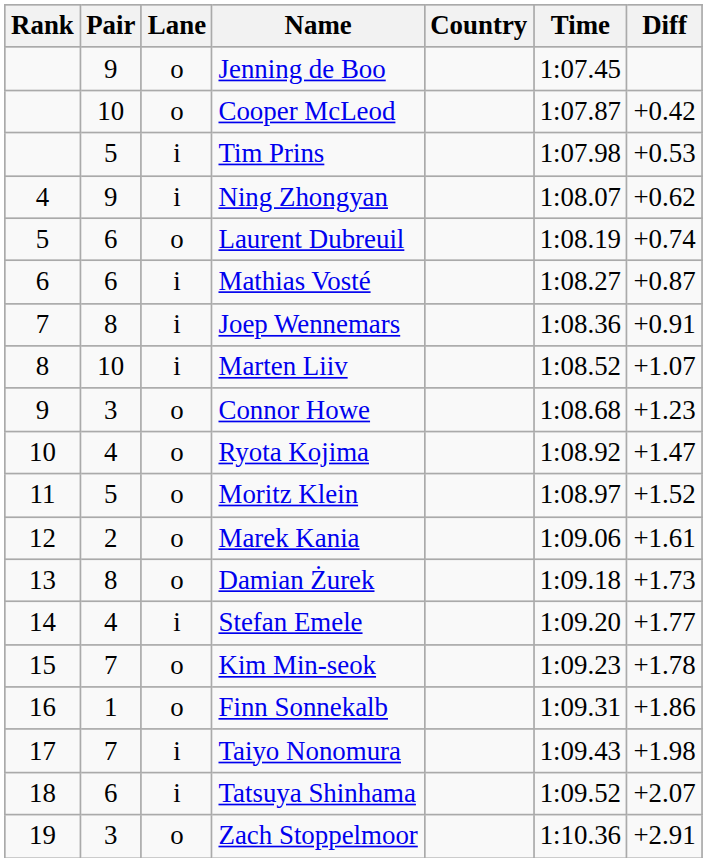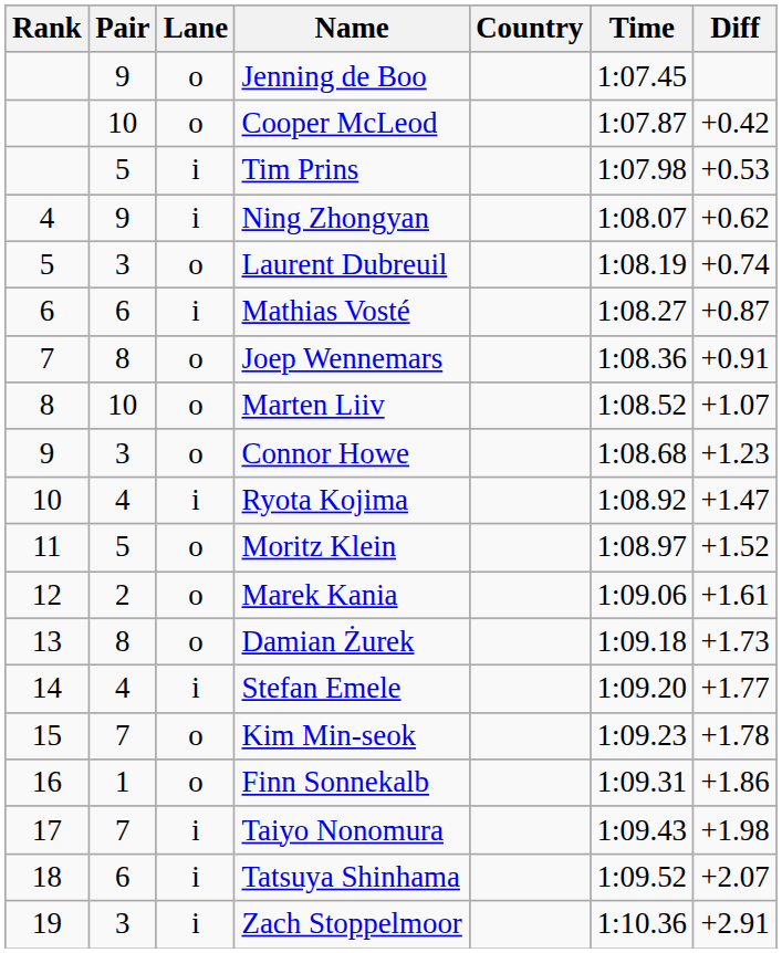 <table class="wikitable sortable" style="text-align:center">
 <tr>
 <th>Rank</th>
 <th>Pair</th>
 <th>Lane</th>
 <th>Name</th>
 <th>Country</th>
 <th>Time</th>
 <th>Diff</th>
 </tr>
 <tr>
 <td></td>
 <td>9</td>
 <td>o</td>
 <td align=left><a href='#'>Jenning de Boo</a></td>
 <td align=left></td>
 <td>1:07.45</td>
 <td></td>
 </tr>
 <tr>
 <td></td>
 <td>10</td>
 <td>o</td>
 <td align=left><a href='#'>Cooper McLeod</a></td>
 <td align=left></td>
 <td>1:07.87</td>
 <td>+0.42</td>
 </tr>
 <tr>
 <td></td>
 <td>5</td>
 <td>i</td>
 <td align=left><a href='#'>Tim Prins</a></td>
 <td align=left></td>
 <td>1:07.98</td>
 <td>+0.53</td>
 </tr>
 <tr>
 <td>4</td>
 <td>9</td>
 <td>i</td>
 <td align=left><a href='#'>Ning Zhongyan</a></td>
 <td align=left></td>
 <td>1:08.07</td>
 <td>+0.62</td>
 </tr>
 <tr>
 <td>5</td>
-<td>6</td>
+<td>3</td>
 <td>o</td>
 <td align=left><a href='#'>Laurent Dubreuil</a></td>
 <td align=left></td>
 <td>1:08.19</td>
 <td>+0.74</td>
 </tr>
 <tr>
 <td>6</td>
 <td>6</td>
 <td>i</td>
 <td align=left><a href='#'>Mathias Vosté</a></td>
 <td align=left></td>
 <td>1:08.27</td>
 <td>+0.87</td>
 </tr>
 <tr>
 <td>7</td>
 <td>8</td>
-<td>i</td>
+<td>o</td>
 <td align=left><a href='#'>Joep Wennemars</a></td>
 <td align=left></td>
 <td>1:08.36</td>
 <td>+0.91</td>
 </tr>
 <tr>
 <td>8</td>
 <td>10</td>
-<td>i</td>
+<td>o</td>
 <td align=left><a href='#'>Marten Liiv</a></td>
 <td align=left></td>
 <td>1:08.52</td>
 <td>+1.07</td>
 </tr>
 <tr>
 <td>9</td>
 <td>3</td>
 <td>o</td>
 <td align=left><a href='#'>Connor Howe</a></td>
 <td align=left></td>
 <td>1:08.68</td>
 <td>+1.23</td>
 </tr>
 <tr>
 <td>10</td>
 <td>4</td>
-<td>o</td>
+<td>i</td>
 <td align=left><a href='#'>Ryota Kojima</a></td>
 <td align=left></td>
 <td>1:08.92</td>
 <td>+1.47</td>
 </tr>
 <tr>
 <td>11</td>
 <td>5</td>
 <td>o</td>
 <td align=left><a href='#'>Moritz Klein</a></td>
 <td align=left></td>
 <td>1:08.97</td>
 <td>+1.52</td>
 </tr>
 <tr>
 <td>12</td>
 <td>2</td>
 <td>o</td>
 <td align=left><a href='#'>Marek Kania</a></td>
 <td align=left></td>
 <td>1:09.06</td>
 <td>+1.61</td>
 </tr>
 <tr>
 <td>13</td>
 <td>8</td>
 <td>o</td>
 <td align=left><a href='#'>Damian Żurek</a></td>
 <td align=left></td>
 <td>1:09.18</td>
 <td>+1.73</td>
 </tr>
 <tr>
 <td>14</td>
 <td>4</td>
 <td>i</td>
 <td align=left><a href='#'>Stefan Emele</a></td>
 <td align=left></td>
 <td>1:09.20</td>
 <td>+1.77</td>
 </tr>
 <tr>
 <td>15</td>
 <td>7</td>
 <td>o</td>
 <td align=left><a href='#'>Kim Min-seok</a></td>
 <td align=left></td>
 <td>1:09.23</td>
 <td>+1.78</td>
 </tr>
 <tr>
 <td>16</td>
 <td>1</td>
 <td>o</td>
 <td align=left><a href='#'>Finn Sonnekalb</a></td>
 <td align=left></td>
 <td>1:09.31</td>
 <td>+1.86</td>
 </tr>
 <tr>
 <td>17</td>
 <td>7</td>
 <td>i</td>
 <td align=left><a href='#'>Taiyo Nonomura</a></td>
 <td align=left></td>
 <td>1:09.43</td>
 <td>+1.98</td>
 </tr>
 <tr>
 <td>18</td>
 <td>6</td>
 <td>i</td>
 <td align=left><a href='#'>Tatsuya Shinhama</a></td>
 <td align=left></td>
 <td>1:09.52</td>
 <td>+2.07</td>
 </tr>
 <tr>
 <td>19</td>
 <td>3</td>
-<td>o</td>
+<td>i</td>
 <td align=left><a href='#'>Zach Stoppelmoor</a></td>
 <td align=left></td>
 <td>1:10.36</td>
 <td>+2.91</td>
 </tr>
 </table>
